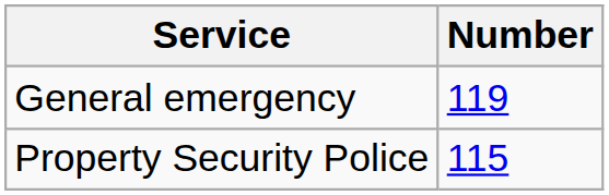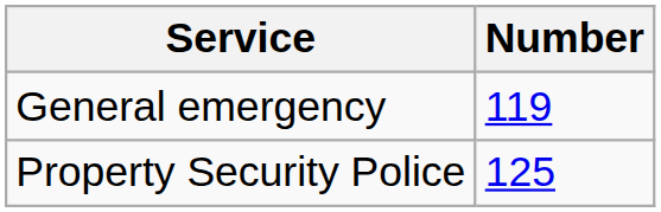 <table class="wikitable">
 <tr>
 <th>Service</th>
 <th>Number</th>
 </tr>
 <tr>
 <td>General emergency</td>
 <td><a href='#'>119</a></td>
 </tr>
 <tr>
 <td>Property Security Police</td>
-<td><a href='#'>115</a></td>
+<td><a href='#'>125</a></td>
 </tr>
 </table>
